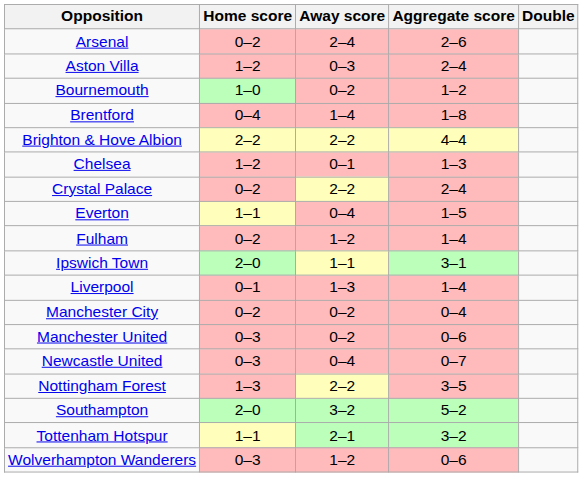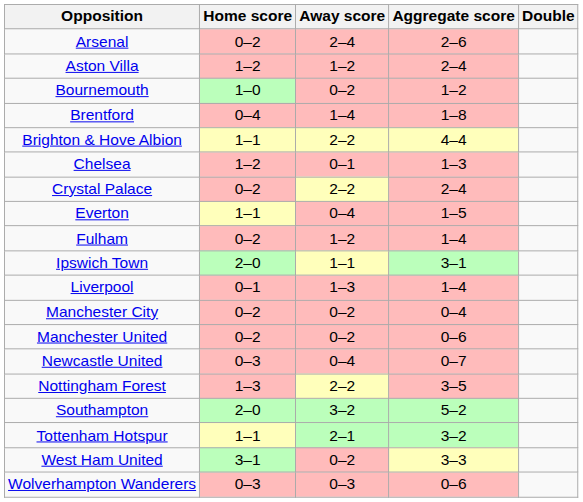 <table class="wikitable" style="text-align: center;">
 <tr>
 <th>Opposition</th>
 <th>Home score</th>
 <th>Away score</th>
 <th>Aggregate score</th>
 <th>Double</th>
 </tr>
 <tr>
 <td><a href='#'>Arsenal</a></td>
 <td style="background:#FFBBBB;">0–2</td>
 <td style="background:#FFBBBB;">2–4</td>
 <td style="background:#FFBBBB;">2–6</td>
 <td></td>
 </tr>
 <tr>
 <td><a href='#'>Aston Villa</a></td>
 <td style="background:#FFBBBB;">1–2</td>
-<td style="background:#FFBBBB;">0–3</td>
+<td style="background:#FFBBBB;">1–2</td>
 <td style="background:#FFBBBB;">2–4</td>
 <td></td>
 </tr>
 <tr>
 <td><a href='#'>Bournemouth</a></td>
 <td style="background:#BBFFBB;">1–0</td>
 <td style="background:#FFBBBB;">0–2</td>
 <td style="background:#FFBBBB;">1–2</td>
 <td></td>
 </tr>
 <tr>
 <td><a href='#'>Brentford</a></td>
 <td style="background:#FFBBBB;">0–4</td>
 <td style="background:#FFBBBB;">1–4</td>
 <td style="background:#FFBBBB;">1–8</td>
 <td></td>
 </tr>
 <tr>
 <td><a href='#'>Brighton & Hove Albion</a></td>
-<td style="background:#FFFFBB;">2–2</td>
+<td style="background:#FFFFBB;">1–1</td>
 <td style="background:#FFFFBB;">2–2</td>
 <td style="background:#FFFFBB;">4–4</td>
 <td></td>
 </tr>
 <tr>
 <td><a href='#'>Chelsea</a></td>
 <td style="background:#FFBBBB;">1–2</td>
 <td style="background:#FFBBBB;">0–1</td>
 <td style="background:#FFBBBB;">1–3</td>
 <td></td>
 </tr>
 <tr>
 <td><a href='#'>Crystal Palace</a></td>
 <td style="background:#FFBBBB;">0–2</td>
 <td style="background:#FFFFBB;">2–2</td>
 <td style="background:#FFBBBB;">2–4</td>
 <td></td>
 </tr>
 <tr>
 <td><a href='#'>Everton</a></td>
 <td style="background:#FFFFBB;">1–1</td>
 <td style="background:#FFBBBB;">0–4</td>
 <td style="background:#FFBBBB;">1–5</td>
 <td></td>
 </tr>
 <tr>
 <td><a href='#'>Fulham</a></td>
 <td style="background:#FFBBBB;">0–2</td>
 <td style="background:#FFBBBB;">1–2</td>
 <td style="background:#FFBBBB;">1–4</td>
 <td></td>
 </tr>
 <tr>
 <td><a href='#'>Ipswich Town</a></td>
 <td style="background:#BBFFBB;">2–0</td>
 <td style="background:#FFFFBB;">1–1</td>
 <td style="background:#BBFFBB;">3–1</td>
 <td></td>
 </tr>
 <tr>
 <td><a href='#'>Liverpool</a></td>
 <td style="background:#FFBBBB;">0–1</td>
 <td style="background:#FFBBBB;">1–3</td>
 <td style="background:#FFBBBB;">1–4</td>
 <td></td>
 </tr>
 <tr>
 <td><a href='#'>Manchester City</a></td>
 <td style="background:#FFBBBB;">0–2</td>
 <td style="background:#FFBBBB;">0–2</td>
 <td style="background:#FFBBBB;">0–4</td>
 <td></td>
 </tr>
 <tr>
 <td><a href='#'>Manchester United</a></td>
-<td style="background:#FFBBBB;">0–3</td>
+<td style="background:#FFBBBB;">0–2</td>
 <td style="background:#FFBBBB;">0–2</td>
 <td style="background:#FFBBBB;">0–6</td>
 <td></td>
 </tr>
 <tr>
 <td><a href='#'>Newcastle United</a></td>
 <td style="background:#FFBBBB;">0–3</td>
 <td style="background:#FFBBBB;">0–4</td>
 <td style="background:#FFBBBB;">0–7</td>
 <td></td>
 </tr>
 <tr>
 <td><a href='#'>Nottingham Forest</a></td>
 <td style="background:#FFBBBB;">1–3</td>
 <td style="background:#FFFFBB;">2–2</td>
 <td style="background:#FFBBBB;">3–5</td>
 <td></td>
 </tr>
 <tr>
 <td><a href='#'>Southampton</a></td>
 <td style="background:#BBFFBB;">2–0</td>
 <td style="background:#BBFFBB;">3–2</td>
 <td style="background:#BBFFBB;">5–2</td>
 <td></td>
 </tr>
 <tr>
 <td><a href='#'>Tottenham Hotspur</a></td>
 <td style="background:#FFFFBB;">1–1</td>
 <td style="background:#BBFFBB;">2–1</td>
 <td style="background:#BBFFBB;">3–2</td>
 <td></td>
 </tr>
 <tr>
+<td><a href='#'>West Ham United</a></td>
+<td style="background:#BBFFBB;">3–1</td>
+<td style="background:#FFBBBB;">0–2</td>
+<td style="background:#FFFFBB;">3–3</td>
+<td></td>
+</tr>
+<tr>
 <td><a href='#'>Wolverhampton Wanderers</a></td>
 <td style="background:#FFBBBB;">0–3</td>
-<td style="background:#FFBBBB;">1–2</td>
+<td style="background:#FFBBBB;">0–3</td>
 <td style="background:#FFBBBB;">0–6</td>
 <td></td>
 </tr>
 </table>
